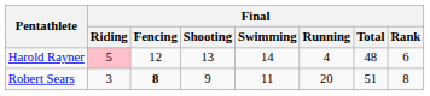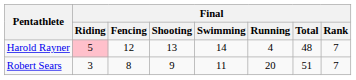 <table class=wikitable style="font-size:90%">
 <tr>
 <th rowspan=2>Pentathlete</th>
 <th colspan=7>Final</th>
 </tr>
 <tr>
 <th>Riding</th>
 <th>Fencing</th>
 <th>Shooting</th>
 <th>Swimming</th>
 <th>Running</th>
 <th>Total</th>
 <th>Rank</th>
 </tr>
 <tr>
 <td><a href='#'>Harold Rayner</a></td>
 <td align=center style="background: pink;">5</td>
 <td align=center>12</td>
 <td align=center>13</td>
 <td align=center>14</td>
 <td align=center>4</td>
 <td align=center>48</td>
-<td align=center>6</td>
+<td align=center>7</td>
 </tr>
 <tr>
 <td><a href='#'>Robert Sears</a></td>
 <td align=center>3</td>
-<td align=center><strong>8</strong></td>
+<td align=center>8</td>
 <td align=center>9</td>
 <td align=center>11</td>
 <td align=center>20</td>
 <td align=center>51</td>
-<td align=center>8</td>
+<td align=center>7</td>
 </tr>
 </table>
